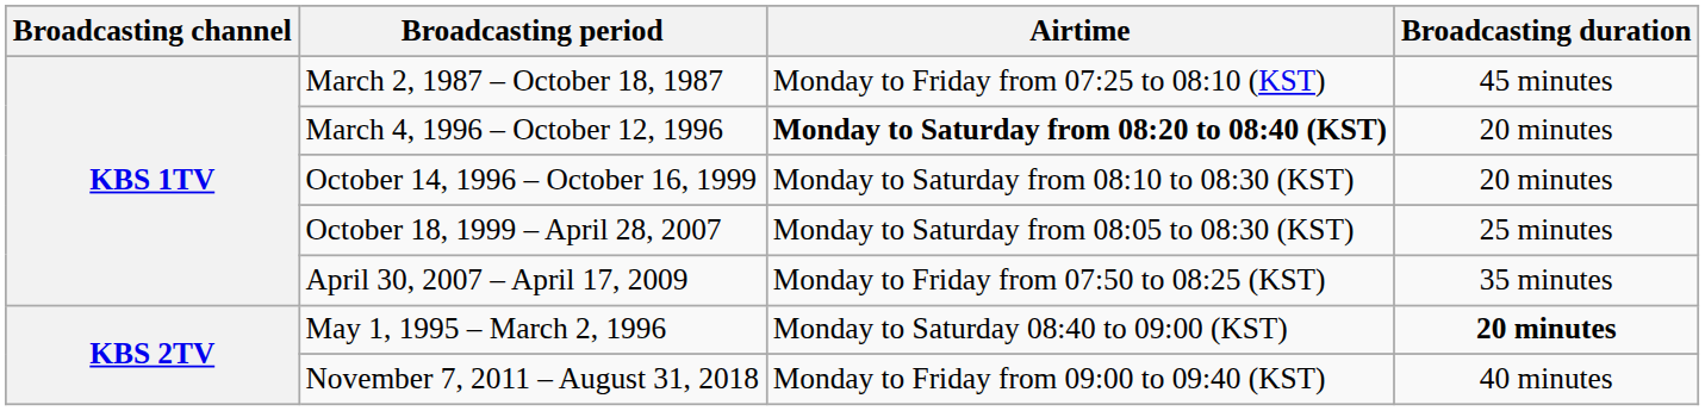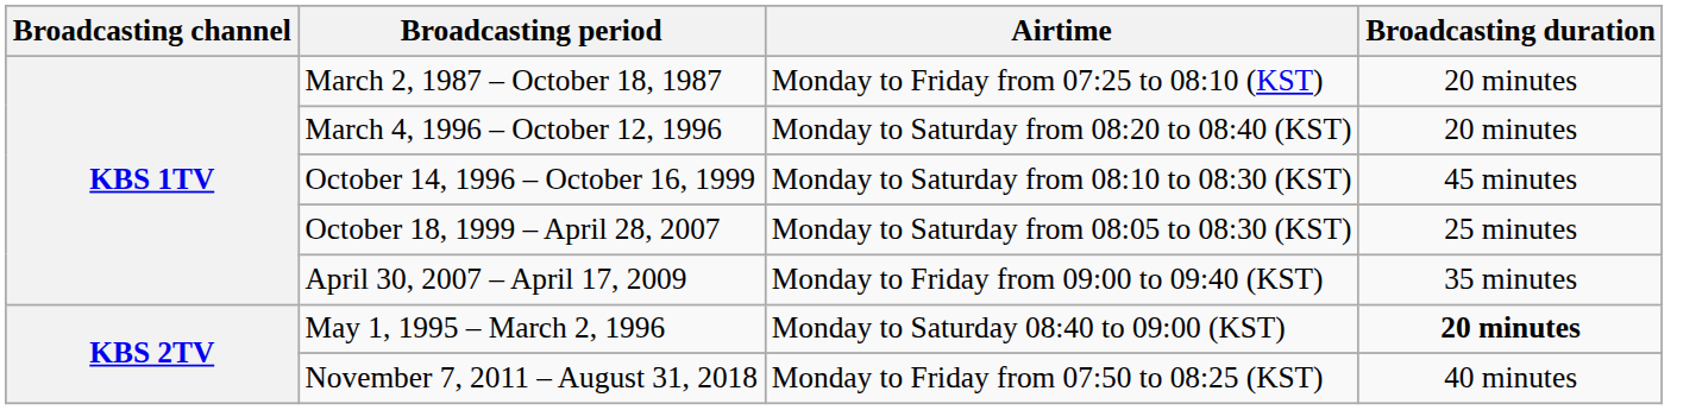 <table class="wikitable" style="font-size: 90%;">
 <tr>
 <th>Broadcasting channel</th>
 <th>Broadcasting period</th>
 <th>Airtime</th>
 <th>Broadcasting duration</th>
 </tr>
 <tr>
 <th rowspan="5" style="vertical-align: center;"><a href='#'>KBS 1TV</a></th>
 <td>March 2, 1987 – October 18, 1987</td>
 <td>Monday to Friday from 07:25 to 08:10 (<a href='#'>KST</a>)</td>
-<td align="center">45 minutes</td>
+<td align="center">20 minutes</td>
 </tr>
 <tr>
 <td>March 4, 1996 – October 12, 1996</td>
-<td><strong>Monday to Saturday from 08:20 to 08:40 (KST)</strong></td>
+<td>Monday to Saturday from 08:20 to 08:40 (KST)</td>
 <td align="center">20 minutes</td>
 </tr>
 <tr>
 <td>October 14, 1996 – October 16, 1999</td>
 <td>Monday to Saturday from 08:10 to 08:30 (KST)</td>
-<td align="center">20 minutes</td>
+<td align="center">45 minutes</td>
 </tr>
 <tr>
 <td>October 18, 1999 – April 28, 2007</td>
 <td>Monday to Saturday from 08:05 to 08:30 (KST)</td>
 <td align="center">25 minutes</td>
 </tr>
 <tr>
 <td>April 30, 2007 – April 17, 2009</td>
-<td>Monday to Friday from 07:50 to 08:25 (KST)</td>
+<td>Monday to Friday from 09:00 to 09:40 (KST)</td>
 <td align="center">35 minutes</td>
 </tr>
 <tr>
 <th rowspan="2" style="vertical-align: center;"><a href='#'>KBS 2TV</a></th>
 <td>May 1, 1995 – March 2, 1996</td>
 <td>Monday to Saturday 08:40 to 09:00 (KST)</td>
 <td align="center"><strong>20 minutes</strong></td>
 </tr>
 <tr>
 <td>November 7, 2011 – August 31, 2018</td>
-<td>Monday to Friday from 09:00 to 09:40 (KST)</td>
+<td>Monday to Friday from 07:50 to 08:25 (KST)</td>
 <td align="center">40 minutes</td>
 </tr>
 </table>
